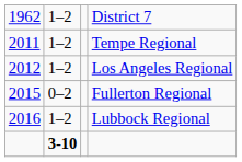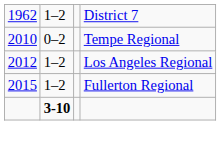 <table class="wikitable">
 <tr>
 <td><a href='#'>1962</a></td>
 <td>1–2</td>
 <td></td>
 <td><a href='#'>District 7</a></td>
 </tr>
 <tr>
-<td><a href='#'>2011</a></td>
-<td>1–2</td>
+<td><a href='#'>2010</a></td>
+<td>0–2</td>
 <td></td>
 <td><a href='#'>Tempe Regional</a></td>
 </tr>
 <tr>
 <td><a href='#'>2012</a></td>
 <td>1–2</td>
 <td></td>
 <td><a href='#'>Los Angeles Regional</a></td>
 </tr>
 <tr>
 <td><a href='#'>2015</a></td>
-<td>0–2</td>
+<td>1–2</td>
 <td></td>
 <td><a href='#'>Fullerton Regional</a></td>
-</tr>
-<tr>
-<td><a href='#'>2016</a></td>
-<td>1–2</td>
-<td></td>
-<td><a href='#'>Lubbock Regional</a></td>
 </tr>
 <tr>
 <td></td>
 <td><strong>3-10</strong></td>
 <td><strong></strong></td>
 <td></td>
 </tr>
 </table>
